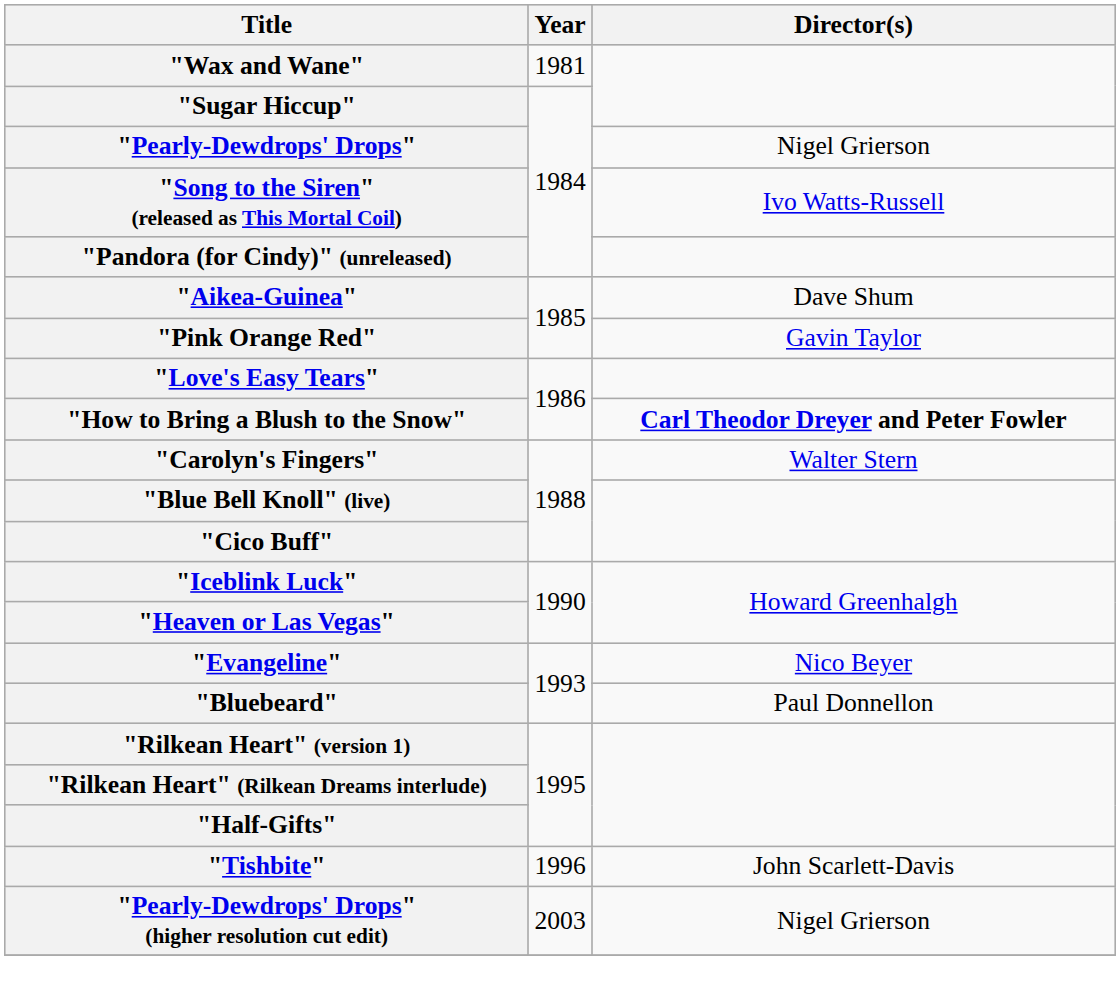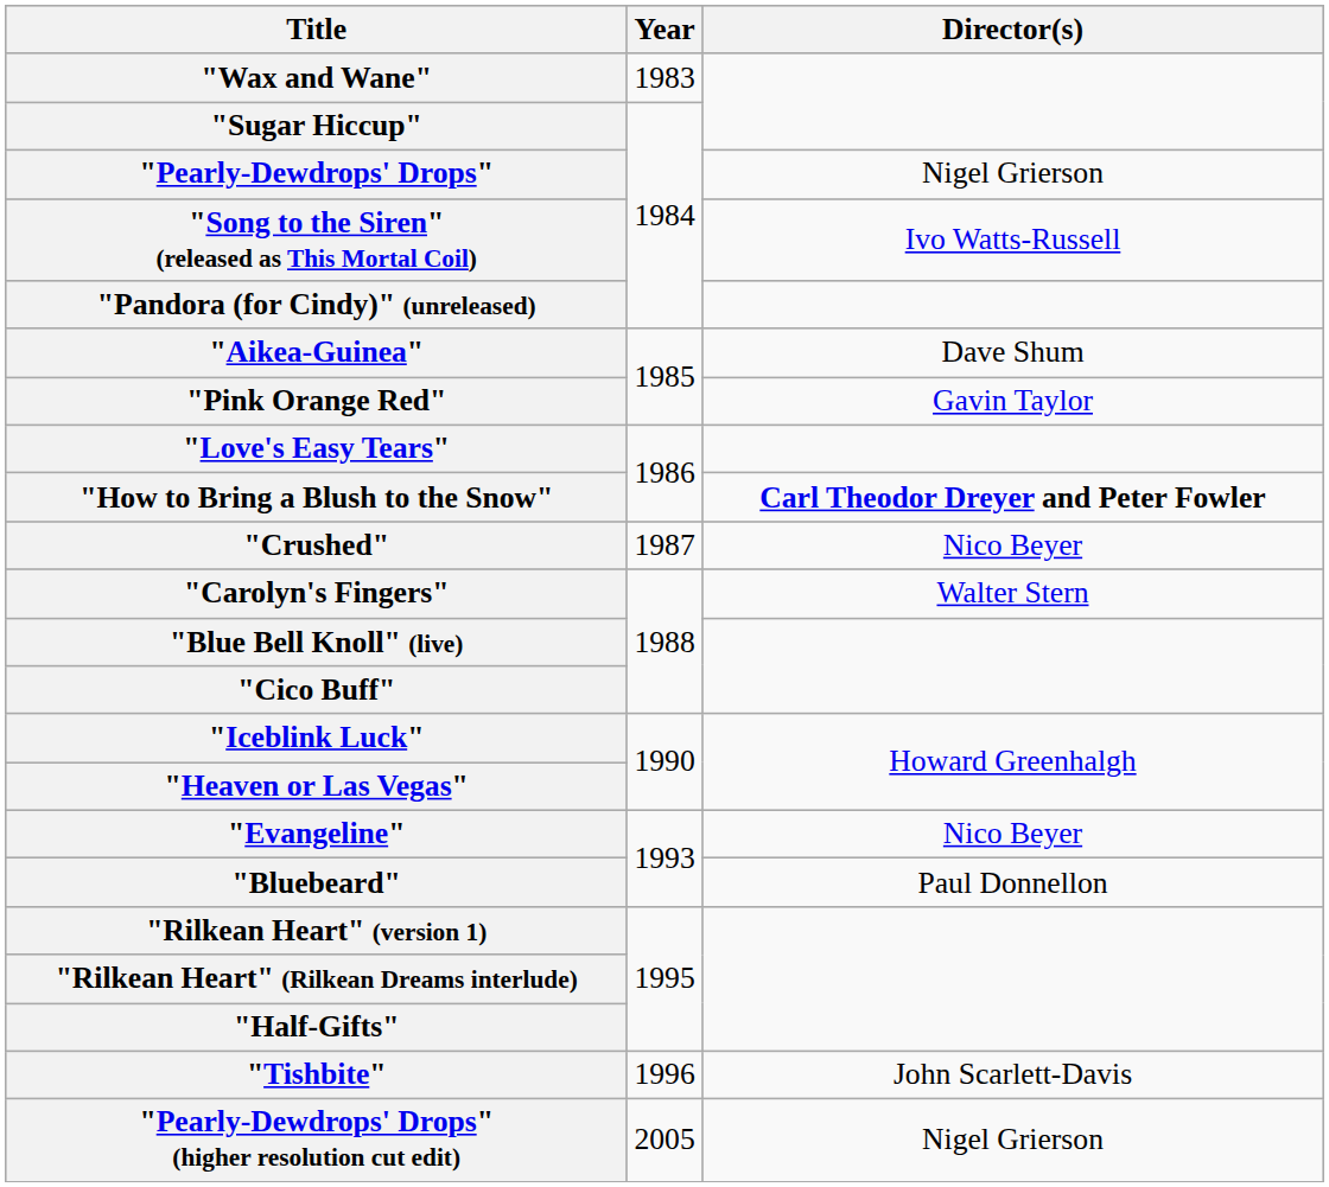 <table class="wikitable plainrowheaders" style="text-align:center;">
 <tr>
 <th rowspan="1" scope="col" style="width:20em;">Title</th>
 <th rowspan="1" scope="col" style="width:1em;">Year</th>
 <th rowspan="1" scope="col" style="width:20em;">Director(s)</th>
 </tr>
 <tr>
 <th scope="row">"Wax and Wane"</th>
-<td rowspan="1">1981</td>
+<td rowspan="1">1983</td>
 <td rowspan="2"></td>
 </tr>
 <tr>
 <th scope="row">"Sugar Hiccup"</th>
 <td rowspan="4">1984</td>
 </tr>
 <tr>
 <th scope="row">"<a href='#'>Pearly-Dewdrops' Drops</a>"<br></th>
 <td>Nigel Grierson</td>
 </tr>
 <tr>
 <th scope="row">"<a href='#'>Song to the Siren</a>"<br><small>(released as <a href='#'>This Mortal Coil</a>)</small></th>
 <td><a href='#'>Ivo Watts-Russell</a></td>
 </tr>
 <tr>
 <th scope="row">"Pandora (for Cindy)" <small>(unreleased)</small></th>
 <td></td>
 </tr>
 <tr>
 <th scope="row">"<a href='#'>Aikea-Guinea</a>"</th>
 <td rowspan="2">1985</td>
 <td>Dave Shum</td>
 </tr>
 <tr>
 <th scope="row">"Pink Orange Red"</th>
 <td><a href='#'>Gavin Taylor</a></td>
 </tr>
 <tr>
 <th scope="row">"<a href='#'>Love's Easy Tears</a>"</th>
 <td rowspan="2">1986</td>
 <td></td>
 </tr>
 <tr>
 <th scope="row">"How to Bring a Blush to the Snow"</th>
 <td><strong><a href='#'>Carl Theodor Dreyer</a> and Peter Fowler</strong></td>
+</tr>
+<tr>
+<th scope="row">"Crushed"</th>
+<td rowspan="1">1987</td>
+<td><a href='#'>Nico Beyer</a></td>
 </tr>
 <tr>
 <th scope="row">"Carolyn's Fingers"</th>
 <td rowspan="3">1988</td>
 <td><a href='#'>Walter Stern</a></td>
 </tr>
 <tr>
 <th scope="row">"Blue Bell Knoll" <small>(live)</small></th>
 <td rowspan="2"></td>
 </tr>
 <tr>
 <th scope="row">"Cico Buff"</th>
 </tr>
 <tr>
 <th scope="row">"<a href='#'>Iceblink Luck</a>"</th>
 <td rowspan="2">1990</td>
 <td rowspan="2"><a href='#'>Howard Greenhalgh</a></td>
 </tr>
 <tr>
 <th scope="row">"<a href='#'>Heaven or Las Vegas</a>"</th>
 </tr>
 <tr>
 <th scope="row">"<a href='#'>Evangeline</a>"</th>
 <td rowspan="2">1993</td>
 <td><a href='#'>Nico Beyer</a></td>
 </tr>
 <tr>
 <th scope="row">"Bluebeard"</th>
 <td>Paul Donnellon</td>
 </tr>
 <tr>
 <th scope="row">"Rilkean Heart" <small>(version 1)</small></th>
 <td rowspan="3">1995</td>
 <td rowspan="3"></td>
 </tr>
 <tr>
 <th scope="row">"Rilkean Heart" <small>(Rilkean Dreams interlude)</small></th>
 </tr>
 <tr>
 <th scope="row">"Half-Gifts"</th>
 </tr>
 <tr>
 <th scope="row">"<a href='#'>Tishbite</a>"</th>
 <td>1996</td>
 <td>John Scarlett-Davis</td>
 </tr>
 <tr>
 <th scope="row">"<a href='#'>Pearly-Dewdrops' Drops</a>"<br><small>(higher resolution cut edit)</small></th>
-<td>2003</td>
+<td>2005</td>
 <td>Nigel Grierson</td>
 </tr>
 <tr>
 </tr>
 </table>
